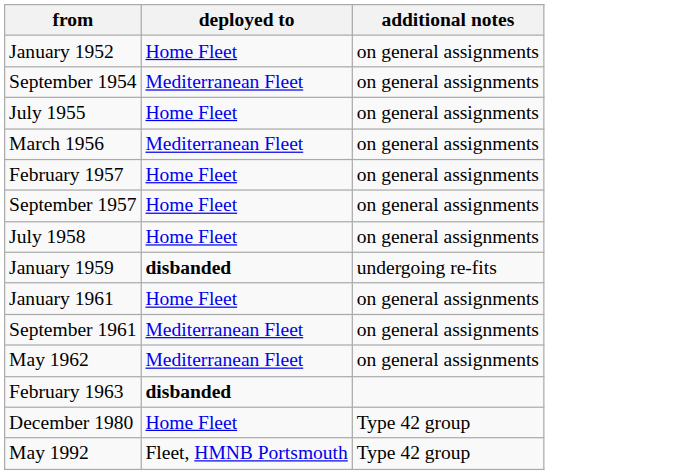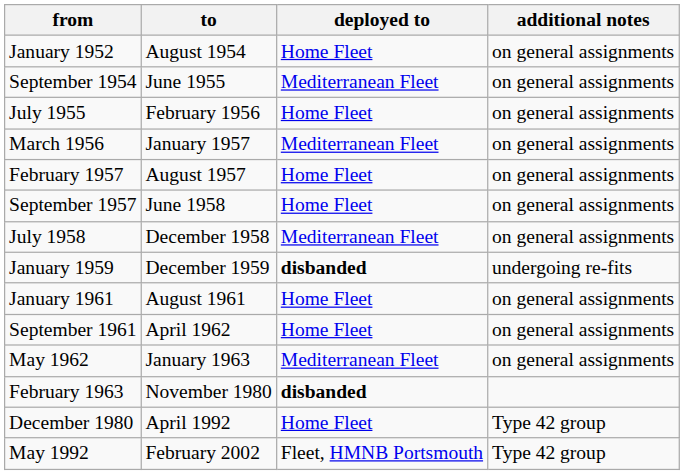 <table class=wikitable>
 <tr>
 <th>from</th>
+<th>to</th>
 <th>deployed to</th>
 <th>additional notes</th>
 </tr>
 <tr>
 <td>January 1952</td>
+<td>August 1954</td>
 <td><a href='#'>Home Fleet</a></td>
 <td>on general assignments</td>
 </tr>
 <tr>
 <td>September 1954</td>
+<td>June 1955</td>
 <td><a href='#'>Mediterranean Fleet</a></td>
 <td>on general assignments</td>
 </tr>
 <tr>
 <td>July 1955</td>
+<td>February 1956</td>
 <td><a href='#'>Home Fleet</a></td>
 <td>on general assignments</td>
 </tr>
 <tr>
 <td>March 1956</td>
+<td>January 1957</td>
 <td><a href='#'>Mediterranean Fleet</a></td>
 <td>on general assignments</td>
 </tr>
 <tr>
 <td>February 1957</td>
+<td>August 1957</td>
 <td><a href='#'>Home Fleet</a></td>
 <td>on general assignments</td>
 </tr>
 <tr>
 <td>September 1957</td>
+<td>June 1958</td>
 <td><a href='#'>Home Fleet</a></td>
 <td>on general assignments</td>
 </tr>
 <tr>
 <td>July 1958</td>
-<td><a href='#'>Home Fleet</a></td>
+<td>December 1958</td>
+<td><a href='#'>Mediterranean Fleet</a></td>
 <td>on general assignments</td>
 </tr>
 <tr>
 <td>January 1959</td>
+<td>December 1959</td>
 <td><strong>disbanded</strong></td>
 <td>undergoing re-fits</td>
 </tr>
 <tr>
 <td>January 1961</td>
+<td>August 1961</td>
 <td><a href='#'>Home Fleet</a></td>
 <td>on general assignments</td>
 </tr>
 <tr>
 <td>September 1961</td>
-<td><a href='#'>Mediterranean Fleet</a></td>
+<td>April 1962</td>
+<td><a href='#'>Home Fleet</a></td>
 <td>on general assignments</td>
 </tr>
 <tr>
 <td>May 1962</td>
+<td>January 1963</td>
 <td><a href='#'>Mediterranean Fleet</a></td>
 <td>on general assignments</td>
 </tr>
 <tr>
 <td>February 1963</td>
+<td>November 1980</td>
 <td><strong>disbanded</strong></td>
 <td></td>
 </tr>
 <tr>
 <td>December 1980</td>
+<td>April 1992</td>
 <td><a href='#'>Home Fleet</a></td>
 <td>Type 42 group</td>
 </tr>
 <tr>
 <td>May 1992</td>
+<td>February 2002</td>
 <td>Fleet, <a href='#'>HMNB Portsmouth</a></td>
 <td>Type 42 group</td>
 </tr>
 </table>
